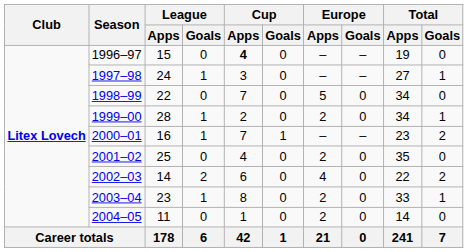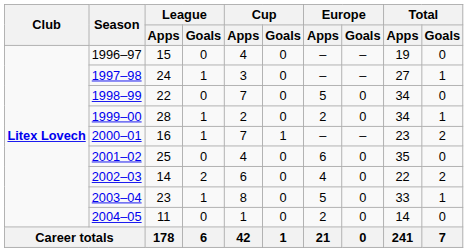 <table class="wikitable" style="font-size:90%; text-align: center;">
 <tr>
 <th rowspan="2">Club</th>
 <th rowspan="2">Season</th>
 <th colspan="2">League</th>
 <th colspan="2">Cup</th>
 <th colspan="2">Europe</th>
 <th colspan="2">Total</th>
 </tr>
 <tr>
 <th>Apps</th>
 <th>Goals</th>
 <th>Apps</th>
 <th>Goals</th>
 <th>Apps</th>
 <th>Goals</th>
 <th>Apps</th>
 <th>Goals</th>
 </tr>
 <tr>
 <td rowspan="9" valign="center"><strong><a href='#'>Litex Lovech</a></strong></td>
 <td>1996–97</td>
 <td>15</td>
 <td>0</td>
-<td><strong>4</strong></td>
+<td>4</td>
 <td>0</td>
 <td>–</td>
 <td>–</td>
 <td>19</td>
 <td>0</td>
 </tr>
 <tr>
 <td><a href='#'>1997–98</a></td>
 <td>24</td>
 <td>1</td>
 <td>3</td>
 <td>0</td>
 <td>–</td>
 <td>–</td>
 <td>27</td>
 <td>1</td>
 </tr>
 <tr>
 <td><a href='#'>1998–99</a></td>
 <td>22</td>
 <td>0</td>
 <td>7</td>
 <td>0</td>
 <td>5</td>
 <td>0</td>
 <td>34</td>
 <td>0</td>
 </tr>
 <tr>
 <td><a href='#'>1999–00</a></td>
 <td>28</td>
 <td>1</td>
 <td>2</td>
 <td>0</td>
 <td>2</td>
 <td>0</td>
 <td>34</td>
 <td>1</td>
 </tr>
 <tr>
 <td><a href='#'>2000–01</a></td>
 <td>16</td>
 <td>1</td>
 <td>7</td>
 <td>1</td>
 <td>–</td>
 <td>–</td>
 <td>23</td>
 <td>2</td>
 </tr>
 <tr>
 <td><a href='#'>2001–02</a></td>
 <td>25</td>
 <td>0</td>
 <td>4</td>
 <td>0</td>
-<td>2</td>
+<td>6</td>
 <td>0</td>
 <td>35</td>
 <td>0</td>
 </tr>
 <tr>
 <td><a href='#'>2002–03</a></td>
 <td>14</td>
 <td>2</td>
 <td>6</td>
 <td>0</td>
 <td>4</td>
 <td>0</td>
 <td>22</td>
 <td>2</td>
 </tr>
 <tr>
 <td><a href='#'>2003–04</a></td>
 <td>23</td>
 <td>1</td>
 <td>8</td>
 <td>0</td>
-<td>2</td>
+<td>5</td>
 <td>0</td>
 <td>33</td>
 <td>1</td>
 </tr>
 <tr>
 <td><a href='#'>2004–05</a></td>
 <td>11</td>
 <td>0</td>
 <td>1</td>
 <td>0</td>
 <td>2</td>
 <td>0</td>
 <td>14</td>
 <td>0</td>
 </tr>
 <tr>
 <th colspan="2">Career totals</th>
 <th>178</th>
 <th>6</th>
 <th>42</th>
 <th>1</th>
 <th>21</th>
 <th>0</th>
 <th>241</th>
 <th>7</th>
 </tr>
 </table>
